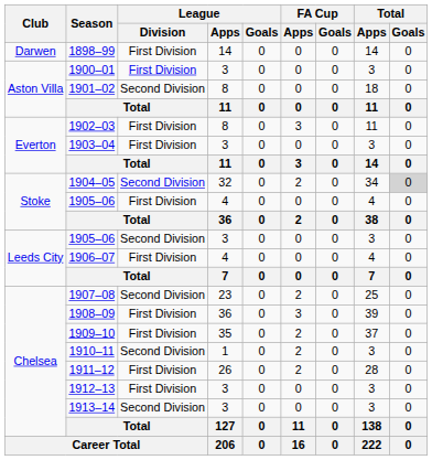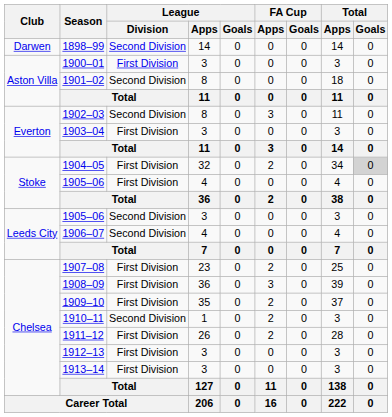 <table class="wikitable" style="text-align: center;">
 <tr>
 <th rowspan="2">Club</th>
 <th rowspan="2">Season</th>
 <th colspan="3">League</th>
 <th colspan="2">FA Cup</th>
 <th colspan="2">Total</th>
 </tr>
 <tr>
 <th>Division</th>
 <th>Apps</th>
 <th>Goals</th>
 <th>Apps</th>
 <th>Goals</th>
 <th>Apps</th>
 <th>Goals</th>
 </tr>
 <tr>
 <td><a href='#'>Darwen</a></td>
 <td><a href='#'>1898–99</a></td>
-<td>First Division</td>
+<td><a href='#'>Second Division</a></td>
 <td>14</td>
 <td>0</td>
 <td>0</td>
 <td>0</td>
 <td>14</td>
 <td>0</td>
 </tr>
 <tr>
 <td rowspan="3"><a href='#'>Aston Villa</a></td>
 <td><a href='#'>1900–01</a></td>
 <td><a href='#'>First Division</a></td>
 <td>3</td>
 <td>0</td>
 <td>0</td>
 <td>0</td>
 <td>3</td>
 <td>0</td>
 </tr>
 <tr>
 <td><a href='#'>1901–02</a></td>
 <td>Second Division</td>
 <td>8</td>
 <td>0</td>
 <td>0</td>
 <td>0</td>
 <td>18</td>
 <td>0</td>
 </tr>
 <tr>
 <th colspan=2>Total</th>
 <th>11</th>
 <th>0</th>
 <th>0</th>
 <th>0</th>
 <th>11</th>
 <th>0</th>
 </tr>
 <tr>
 <td rowspan="3"><a href='#'>Everton</a></td>
 <td><a href='#'>1902–03</a></td>
-<td>First Division</td>
+<td>Second Division</td>
 <td>8</td>
 <td>0</td>
 <td>3</td>
 <td>0</td>
 <td>11</td>
 <td>0</td>
 </tr>
 <tr>
 <td><a href='#'>1903–04</a></td>
 <td>First Division</td>
 <td>3</td>
 <td>0</td>
 <td>0</td>
 <td>0</td>
 <td>3</td>
 <td>0</td>
 </tr>
 <tr>
 <th colspan=2>Total</th>
 <th>11</th>
 <th>0</th>
 <th>3</th>
 <th>0</th>
 <th>14</th>
 <th>0</th>
 </tr>
 <tr>
 <td rowspan="3"><a href='#'>Stoke</a></td>
 <td><a href='#'>1904–05</a></td>
-<td><a href='#'>Second Division</a></td>
+<td>First Division</td>
 <td>32</td>
 <td>0</td>
 <td>2</td>
 <td>0</td>
 <td>34</td>
 <td style="background: lightgrey;">0</td>
 </tr>
 <tr>
 <td><a href='#'>1905–06</a></td>
 <td>First Division</td>
 <td>4</td>
 <td>0</td>
 <td>0</td>
 <td>0</td>
 <td>4</td>
 <td>0</td>
 </tr>
 <tr>
 <th colspan=2>Total</th>
 <th>36</th>
 <th>0</th>
 <th>2</th>
 <th>0</th>
 <th>38</th>
 <th>0</th>
 </tr>
 <tr>
 <td rowspan="3"><a href='#'>Leeds City</a></td>
 <td><a href='#'>1905–06</a></td>
 <td>Second Division</td>
 <td>3</td>
 <td>0</td>
 <td>0</td>
 <td>0</td>
 <td>3</td>
 <td>0</td>
 </tr>
 <tr>
 <td><a href='#'>1906–07</a></td>
-<td>First Division</td>
+<td>Second Division</td>
 <td>4</td>
 <td>0</td>
 <td>0</td>
 <td>0</td>
 <td>4</td>
 <td>0</td>
 </tr>
 <tr>
 <th colspan=2>Total</th>
 <th>7</th>
 <th>0</th>
 <th>0</th>
 <th>0</th>
 <th>7</th>
 <th>0</th>
 </tr>
 <tr>
 <td rowspan="8"><a href='#'>Chelsea</a></td>
 <td><a href='#'>1907–08</a></td>
-<td>Second Division</td>
+<td>First Division</td>
 <td>23</td>
 <td>0</td>
 <td>2</td>
 <td>0</td>
 <td>25</td>
 <td>0</td>
 </tr>
 <tr>
 <td><a href='#'>1908–09</a></td>
 <td>First Division</td>
 <td>36</td>
 <td>0</td>
 <td>3</td>
 <td>0</td>
 <td>39</td>
 <td>0</td>
 </tr>
 <tr>
 <td><a href='#'>1909–10</a></td>
 <td>First Division</td>
 <td>35</td>
 <td>0</td>
 <td>2</td>
 <td>0</td>
 <td>37</td>
 <td>0</td>
 </tr>
 <tr>
 <td><a href='#'>1910–11</a></td>
 <td>Second Division</td>
 <td>1</td>
 <td>0</td>
 <td>2</td>
 <td>0</td>
 <td>3</td>
 <td>0</td>
 </tr>
 <tr>
 <td><a href='#'>1911–12</a></td>
 <td>First Division</td>
 <td>26</td>
 <td>0</td>
 <td>2</td>
 <td>0</td>
 <td>28</td>
 <td>0</td>
 </tr>
 <tr>
 <td><a href='#'>1912–13</a></td>
 <td>First Division</td>
 <td>3</td>
 <td>0</td>
 <td>0</td>
 <td>0</td>
 <td>3</td>
 <td>0</td>
 </tr>
 <tr>
 <td><a href='#'>1913–14</a></td>
-<td>Second Division</td>
+<td>First Division</td>
 <td>3</td>
 <td>0</td>
 <td>0</td>
 <td>0</td>
 <td>3</td>
 <td>0</td>
 </tr>
 <tr>
 <th colspan=2>Total</th>
 <th>127</th>
 <th>0</th>
 <th>11</th>
 <th>0</th>
 <th>138</th>
 <th>0</th>
 </tr>
 <tr>
 <th colspan="3">Career Total</th>
 <th>206</th>
 <th>0</th>
 <th>16</th>
 <th>0</th>
 <th>222</th>
 <th>0</th>
 </tr>
 </table>
